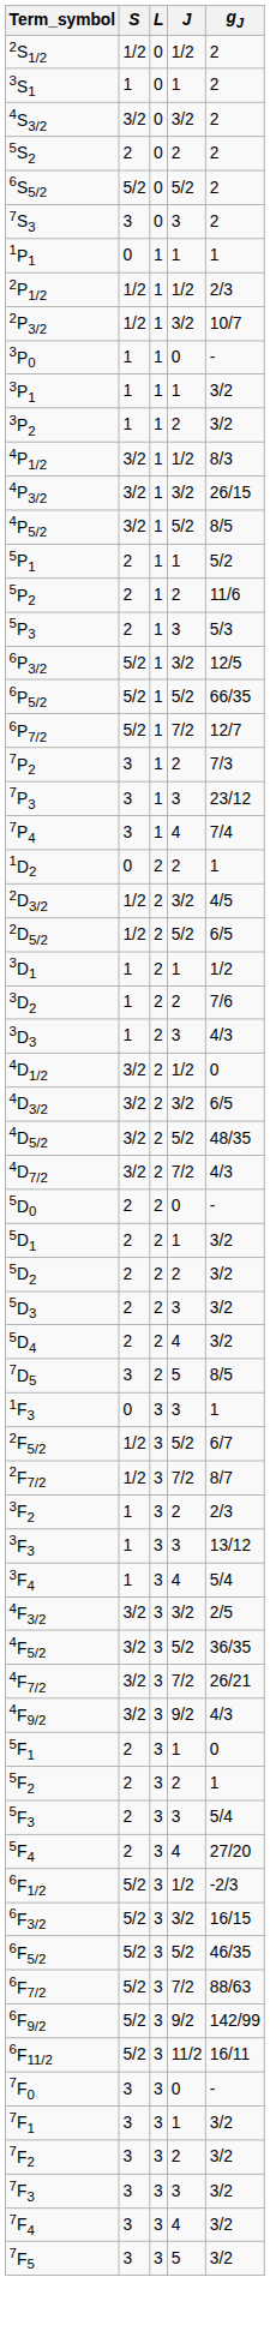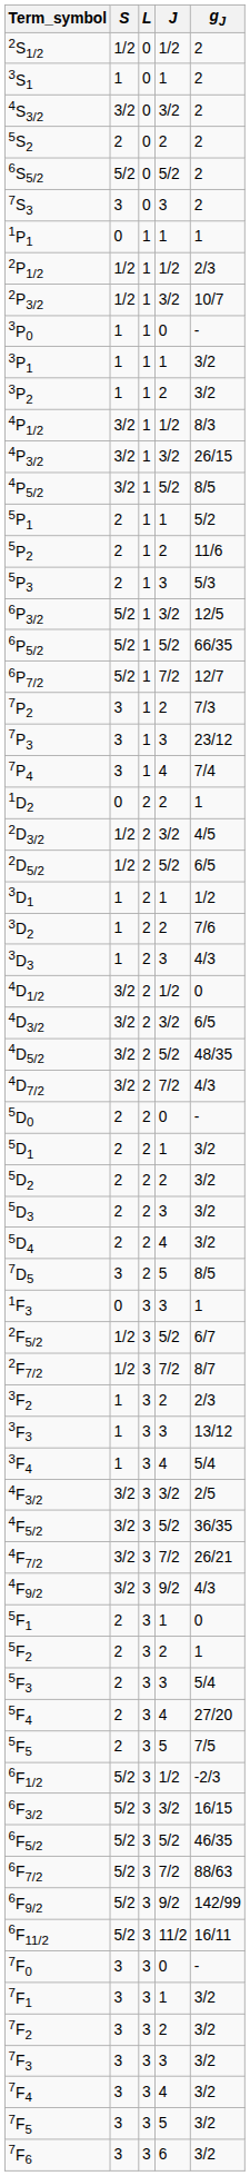 <table class="wikitable sortable mw-collapsible">
 <tr>
 <th scope="col">Term_symbol</th>
 <th><em>S</em></th>
 <th><em>L</em></th>
 <th><em>J</em></th>
 <th><em>g<sub>J</sub></em></th>
 </tr>
 <tr>
 <td><sup>2</sup>S<sub>1/2</sub></td>
 <td>1/2</td>
 <td>0</td>
 <td>1/2</td>
 <td>2</td>
 </tr>
 <tr>
 <td><sup>3</sup>S<sub>1</sub></td>
 <td>1</td>
 <td>0</td>
 <td>1</td>
 <td>2</td>
 </tr>
 <tr>
 <td><sup>4</sup>S<sub>3/2</sub></td>
 <td>3/2</td>
 <td>0</td>
 <td>3/2</td>
 <td>2</td>
 </tr>
 <tr>
 <td><sup>5</sup>S<sub>2</sub></td>
 <td>2</td>
 <td>0</td>
 <td>2</td>
 <td>2</td>
 </tr>
 <tr>
 <td><sup>6</sup>S<sub>5/2</sub></td>
 <td>5/2</td>
 <td>0</td>
 <td>5/2</td>
 <td>2</td>
 </tr>
 <tr>
 <td><sup>7</sup>S<sub>3</sub></td>
 <td>3</td>
 <td>0</td>
 <td>3</td>
 <td>2</td>
 </tr>
 <tr>
 <td><sup>1</sup>P<sub>1</sub></td>
 <td>0</td>
 <td>1</td>
 <td>1</td>
 <td>1</td>
 </tr>
 <tr>
 <td><sup>2</sup>P<sub>1/2</sub></td>
 <td>1/2</td>
 <td>1</td>
 <td>1/2</td>
 <td>2/3</td>
 </tr>
 <tr>
 <td><sup>2</sup>P<sub>3/2</sub></td>
 <td>1/2</td>
 <td>1</td>
 <td>3/2</td>
 <td>10/7</td>
 </tr>
 <tr>
 <td><sup>3</sup>P<sub>0</sub></td>
 <td>1</td>
 <td>1</td>
 <td>0</td>
 <td>-</td>
 </tr>
 <tr>
 <td><sup>3</sup>P<sub>1</sub></td>
 <td>1</td>
 <td>1</td>
 <td>1</td>
 <td>3/2</td>
 </tr>
 <tr>
 <td><sup>3</sup>P<sub>2</sub></td>
 <td>1</td>
 <td>1</td>
 <td>2</td>
 <td>3/2</td>
 </tr>
 <tr>
 <td><sup>4</sup>P<sub>1/2</sub></td>
 <td>3/2</td>
 <td>1</td>
 <td>1/2</td>
 <td>8/3</td>
 </tr>
 <tr>
 <td><sup>4</sup>P<sub>3/2</sub></td>
 <td>3/2</td>
 <td>1</td>
 <td>3/2</td>
 <td>26/15</td>
 </tr>
 <tr>
 <td><sup>4</sup>P<sub>5/2</sub></td>
 <td>3/2</td>
 <td>1</td>
 <td>5/2</td>
 <td>8/5</td>
 </tr>
 <tr>
 <td><sup>5</sup>P<sub>1</sub></td>
 <td>2</td>
 <td>1</td>
 <td>1</td>
 <td>5/2</td>
 </tr>
 <tr>
 <td><sup>5</sup>P<sub>2</sub></td>
 <td>2</td>
 <td>1</td>
 <td>2</td>
 <td>11/6</td>
 </tr>
 <tr>
 <td><sup>5</sup>P<sub>3</sub></td>
 <td>2</td>
 <td>1</td>
 <td>3</td>
 <td>5/3</td>
 </tr>
 <tr>
 <td><sup>6</sup>P<sub>3/2</sub></td>
 <td>5/2</td>
 <td>1</td>
 <td>3/2</td>
 <td>12/5</td>
 </tr>
 <tr>
 <td><sup>6</sup>P<sub>5/2</sub></td>
 <td>5/2</td>
 <td>1</td>
 <td>5/2</td>
 <td>66/35</td>
 </tr>
 <tr>
 <td><sup>6</sup>P<sub>7/2</sub></td>
 <td>5/2</td>
 <td>1</td>
 <td>7/2</td>
 <td>12/7</td>
 </tr>
 <tr>
 <td><sup>7</sup>P<sub>2</sub></td>
 <td>3</td>
 <td>1</td>
 <td>2</td>
 <td>7/3</td>
 </tr>
 <tr>
 <td><sup>7</sup>P<sub>3</sub></td>
 <td>3</td>
 <td>1</td>
 <td>3</td>
 <td>23/12</td>
 </tr>
 <tr>
 <td><sup>7</sup>P<sub>4</sub></td>
 <td>3</td>
 <td>1</td>
 <td>4</td>
 <td>7/4</td>
 </tr>
 <tr>
 <td><sup>1</sup>D<sub>2</sub></td>
 <td>0</td>
 <td>2</td>
 <td>2</td>
 <td>1</td>
 </tr>
 <tr>
 <td><sup>2</sup>D<sub>3/2</sub></td>
 <td>1/2</td>
 <td>2</td>
 <td>3/2</td>
 <td>4/5</td>
 </tr>
 <tr>
 <td><sup>2</sup>D<sub>5/2</sub></td>
 <td>1/2</td>
 <td>2</td>
 <td>5/2</td>
 <td>6/5</td>
 </tr>
 <tr>
 <td><sup>3</sup>D<sub>1</sub></td>
 <td>1</td>
 <td>2</td>
 <td>1</td>
 <td>1/2</td>
 </tr>
 <tr>
 <td><sup>3</sup>D<sub>2</sub></td>
 <td>1</td>
 <td>2</td>
 <td>2</td>
 <td>7/6</td>
 </tr>
 <tr>
 <td><sup>3</sup>D<sub>3</sub></td>
 <td>1</td>
 <td>2</td>
 <td>3</td>
 <td>4/3</td>
 </tr>
 <tr>
 <td><sup>4</sup>D<sub>1/2</sub></td>
 <td>3/2</td>
 <td>2</td>
 <td>1/2</td>
 <td>0</td>
 </tr>
 <tr>
 <td><sup>4</sup>D<sub>3/2</sub></td>
 <td>3/2</td>
 <td>2</td>
 <td>3/2</td>
 <td>6/5</td>
 </tr>
 <tr>
 <td><sup>4</sup>D<sub>5/2</sub></td>
 <td>3/2</td>
 <td>2</td>
 <td>5/2</td>
 <td>48/35</td>
 </tr>
 <tr>
 <td><sup>4</sup>D<sub>7/2</sub></td>
 <td>3/2</td>
 <td>2</td>
 <td>7/2</td>
 <td>4/3</td>
 </tr>
 <tr>
 <td><sup>5</sup>D<sub>0</sub></td>
 <td>2</td>
 <td>2</td>
 <td>0</td>
 <td>-</td>
 </tr>
 <tr>
 <td><sup>5</sup>D<sub>1</sub></td>
 <td>2</td>
 <td>2</td>
 <td>1</td>
 <td>3/2</td>
 </tr>
 <tr>
 <td><sup>5</sup>D<sub>2</sub></td>
 <td>2</td>
 <td>2</td>
 <td>2</td>
 <td>3/2</td>
 </tr>
 <tr>
 <td><sup>5</sup>D<sub>3</sub></td>
 <td>2</td>
 <td>2</td>
 <td>3</td>
 <td>3/2</td>
 </tr>
 <tr>
 <td><sup>5</sup>D<sub>4</sub></td>
 <td>2</td>
 <td>2</td>
 <td>4</td>
 <td>3/2</td>
 </tr>
 <tr>
 <td><sup>7</sup>D<sub>5</sub></td>
 <td>3</td>
 <td>2</td>
 <td>5</td>
 <td>8/5</td>
 </tr>
 <tr>
 <td><sup>1</sup>F<sub>3</sub></td>
 <td>0</td>
 <td>3</td>
 <td>3</td>
 <td>1</td>
 </tr>
 <tr>
 <td><sup>2</sup>F<sub>5/2</sub></td>
 <td>1/2</td>
 <td>3</td>
 <td>5/2</td>
 <td>6/7</td>
 </tr>
 <tr>
 <td><sup>2</sup>F<sub>7/2</sub></td>
 <td>1/2</td>
 <td>3</td>
 <td>7/2</td>
 <td>8/7</td>
 </tr>
 <tr>
 <td><sup>3</sup>F<sub>2</sub></td>
 <td>1</td>
 <td>3</td>
 <td>2</td>
 <td>2/3</td>
 </tr>
 <tr>
 <td><sup>3</sup>F<sub>3</sub></td>
 <td>1</td>
 <td>3</td>
 <td>3</td>
 <td>13/12</td>
 </tr>
 <tr>
 <td><sup>3</sup>F<sub>4</sub></td>
 <td>1</td>
 <td>3</td>
 <td>4</td>
 <td>5/4</td>
 </tr>
 <tr>
 <td><sup>4</sup>F<sub>3/2</sub></td>
 <td>3/2</td>
 <td>3</td>
 <td>3/2</td>
 <td>2/5</td>
 </tr>
 <tr>
 <td><sup>4</sup>F<sub>5/2</sub></td>
 <td>3/2</td>
 <td>3</td>
 <td>5/2</td>
 <td>36/35</td>
 </tr>
 <tr>
 <td><sup>4</sup>F<sub>7/2</sub></td>
 <td>3/2</td>
 <td>3</td>
 <td>7/2</td>
 <td>26/21</td>
 </tr>
 <tr>
 <td><sup>4</sup>F<sub>9/2</sub></td>
 <td>3/2</td>
 <td>3</td>
 <td>9/2</td>
 <td>4/3</td>
 </tr>
 <tr>
 <td><sup>5</sup>F<sub>1</sub></td>
 <td>2</td>
 <td>3</td>
 <td>1</td>
 <td>0</td>
 </tr>
 <tr>
 <td><sup>5</sup>F<sub>2</sub></td>
 <td>2</td>
 <td>3</td>
 <td>2</td>
 <td>1</td>
 </tr>
 <tr>
 <td><sup>5</sup>F<sub>3</sub></td>
 <td>2</td>
 <td>3</td>
 <td>3</td>
 <td>5/4</td>
 </tr>
 <tr>
 <td><sup>5</sup>F<sub>4</sub></td>
 <td>2</td>
 <td>3</td>
 <td>4</td>
 <td>27/20</td>
 </tr>
 <tr>
+<td><sup>5</sup>F<sub>5</sub></td>
+<td>2</td>
+<td>3</td>
+<td>5</td>
+<td>7/5</td>
+</tr>
+<tr>
 <td><sup>6</sup>F<sub>1/2</sub></td>
 <td>5/2</td>
 <td>3</td>
 <td>1/2</td>
 <td>-2/3</td>
 </tr>
 <tr>
 <td><sup>6</sup>F<sub>3/2</sub></td>
 <td>5/2</td>
 <td>3</td>
 <td>3/2</td>
 <td>16/15</td>
 </tr>
 <tr>
 <td><sup>6</sup>F<sub>5/2</sub></td>
 <td>5/2</td>
 <td>3</td>
 <td>5/2</td>
 <td>46/35</td>
 </tr>
 <tr>
 <td><sup>6</sup>F<sub>7/2</sub></td>
 <td>5/2</td>
 <td>3</td>
 <td>7/2</td>
 <td>88/63</td>
 </tr>
 <tr>
 <td><sup>6</sup>F<sub>9/2</sub></td>
 <td>5/2</td>
 <td>3</td>
 <td>9/2</td>
 <td>142/99</td>
 </tr>
 <tr>
 <td><sup>6</sup>F<sub>11/2</sub></td>
 <td>5/2</td>
 <td>3</td>
 <td>11/2</td>
 <td>16/11</td>
 </tr>
 <tr>
 <td><sup>7</sup>F<sub>0</sub></td>
 <td>3</td>
 <td>3</td>
 <td>0</td>
 <td>-</td>
 </tr>
 <tr>
 <td><sup>7</sup>F<sub>1</sub></td>
 <td>3</td>
 <td>3</td>
 <td>1</td>
 <td>3/2</td>
 </tr>
 <tr>
 <td><sup>7</sup>F<sub>2</sub></td>
 <td>3</td>
 <td>3</td>
 <td>2</td>
 <td>3/2</td>
 </tr>
 <tr>
 <td><sup>7</sup>F<sub>3</sub></td>
 <td>3</td>
 <td>3</td>
 <td>3</td>
 <td>3/2</td>
 </tr>
 <tr>
 <td><sup>7</sup>F<sub>4</sub></td>
 <td>3</td>
 <td>3</td>
 <td>4</td>
 <td>3/2</td>
 </tr>
 <tr>
 <td><sup>7</sup>F<sub>5</sub></td>
 <td>3</td>
 <td>3</td>
 <td>5</td>
 <td>3/2</td>
 </tr>
+<tr>
+<td><sup>7</sup>F<sub>6</sub></td>
+<td>3</td>
+<td>3</td>
+<td>6</td>
+<td>3/2</td>
+</tr>
 </table>
